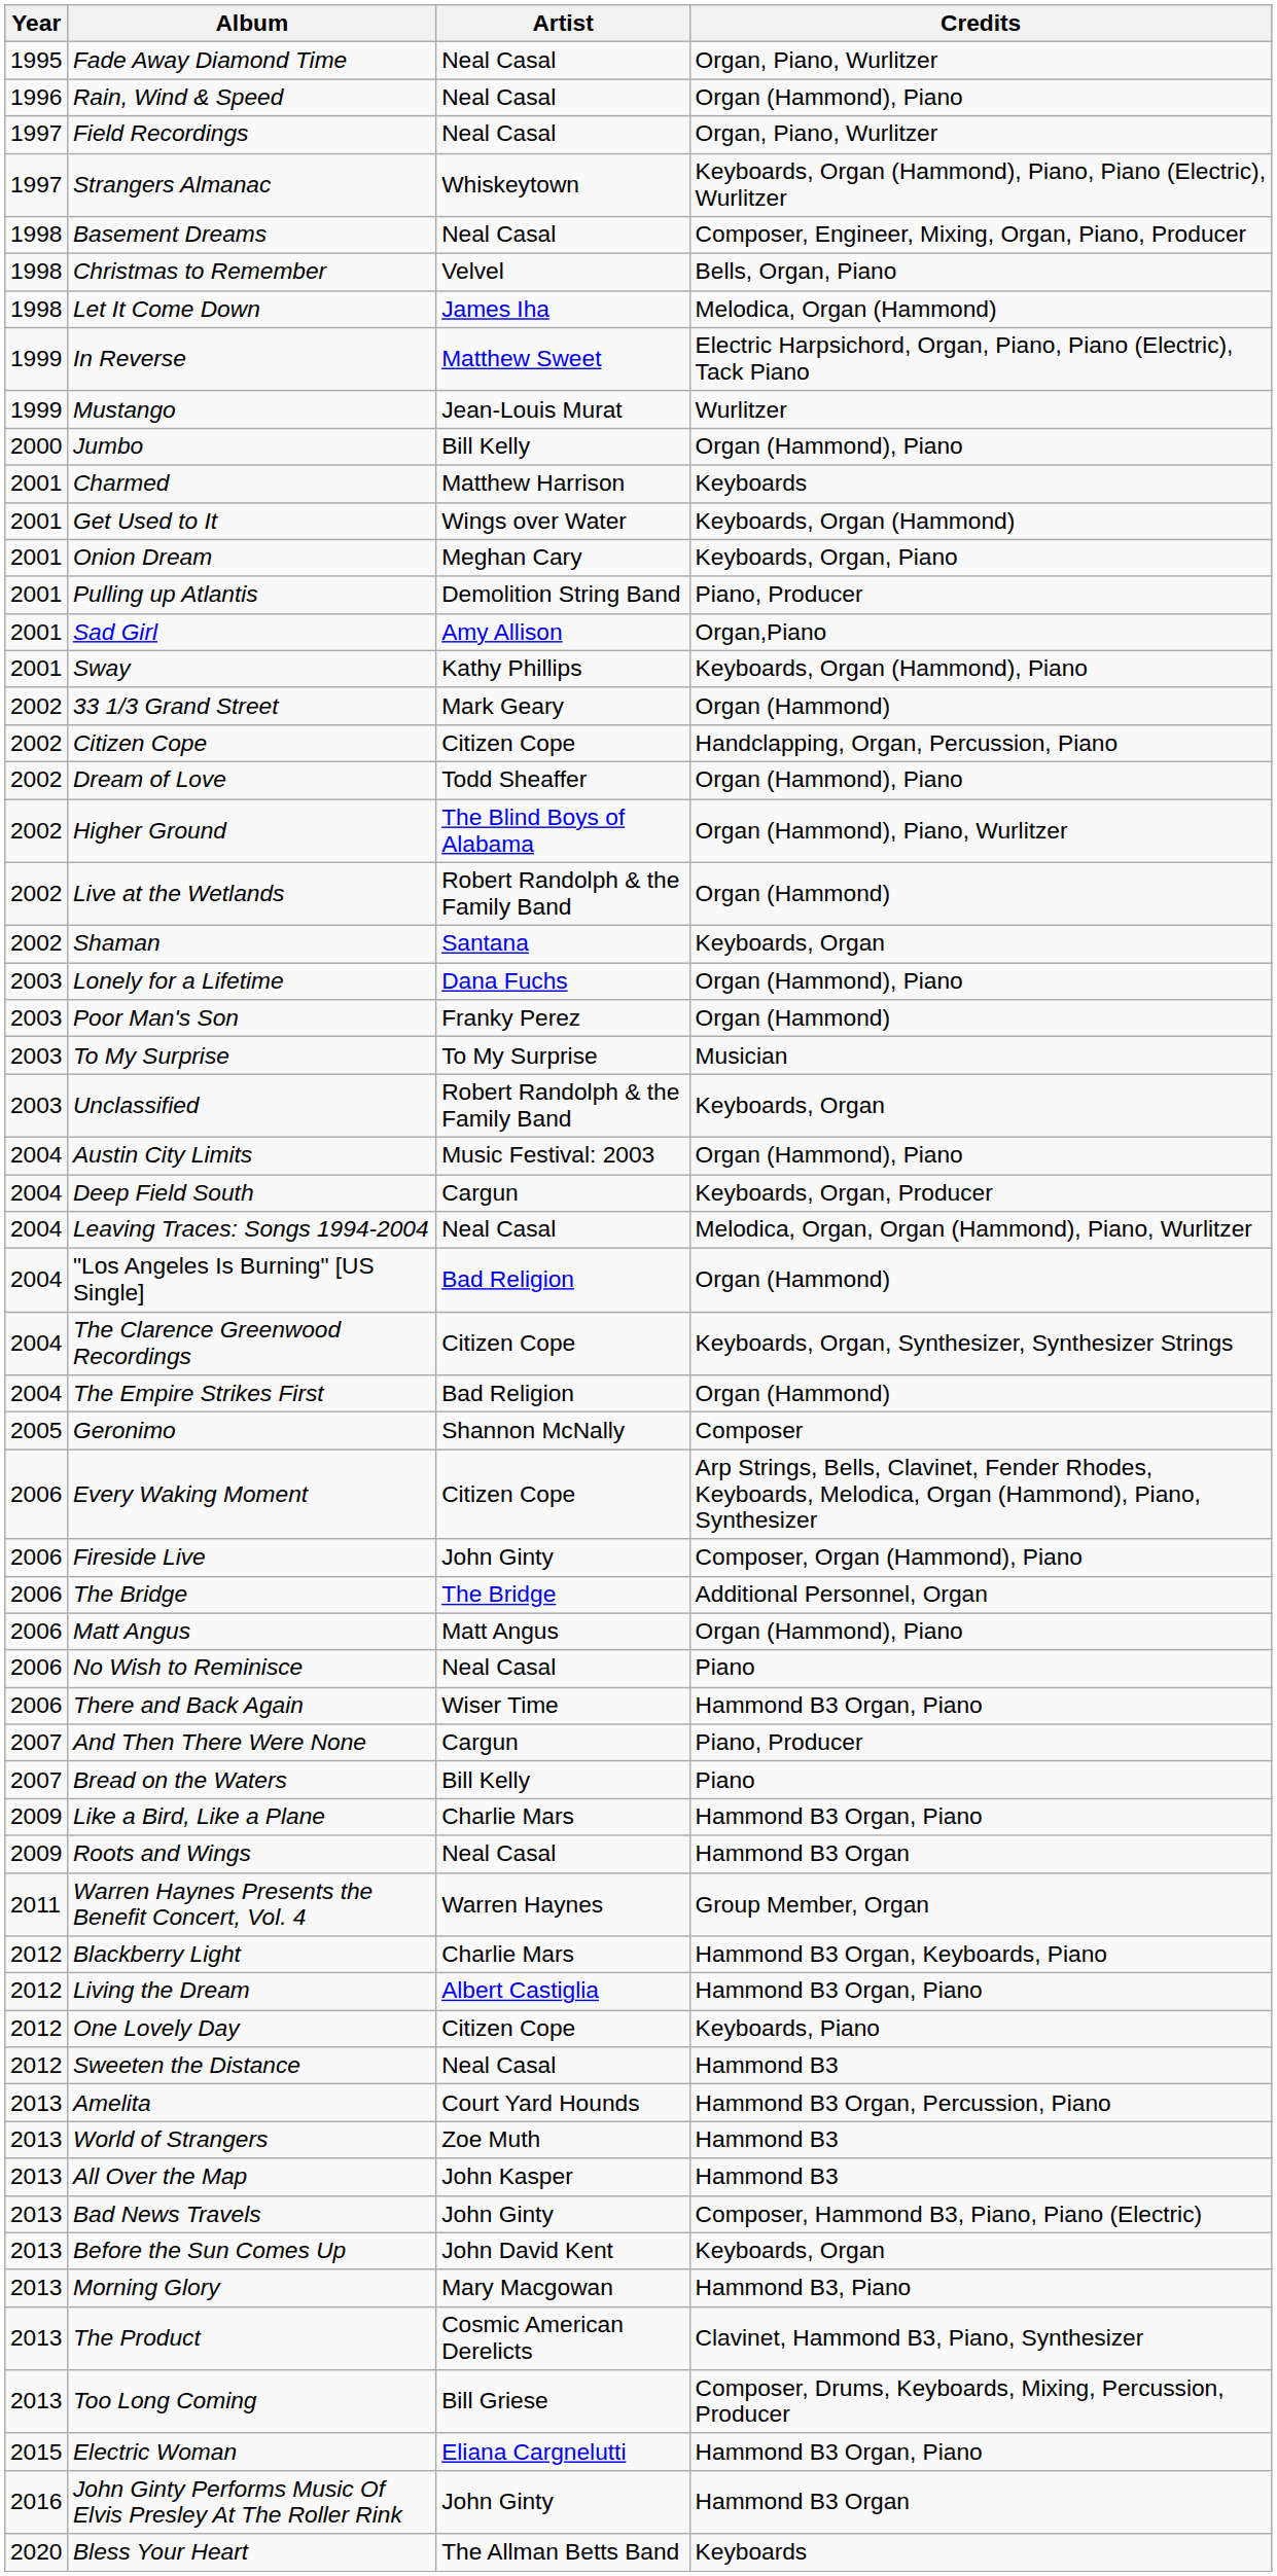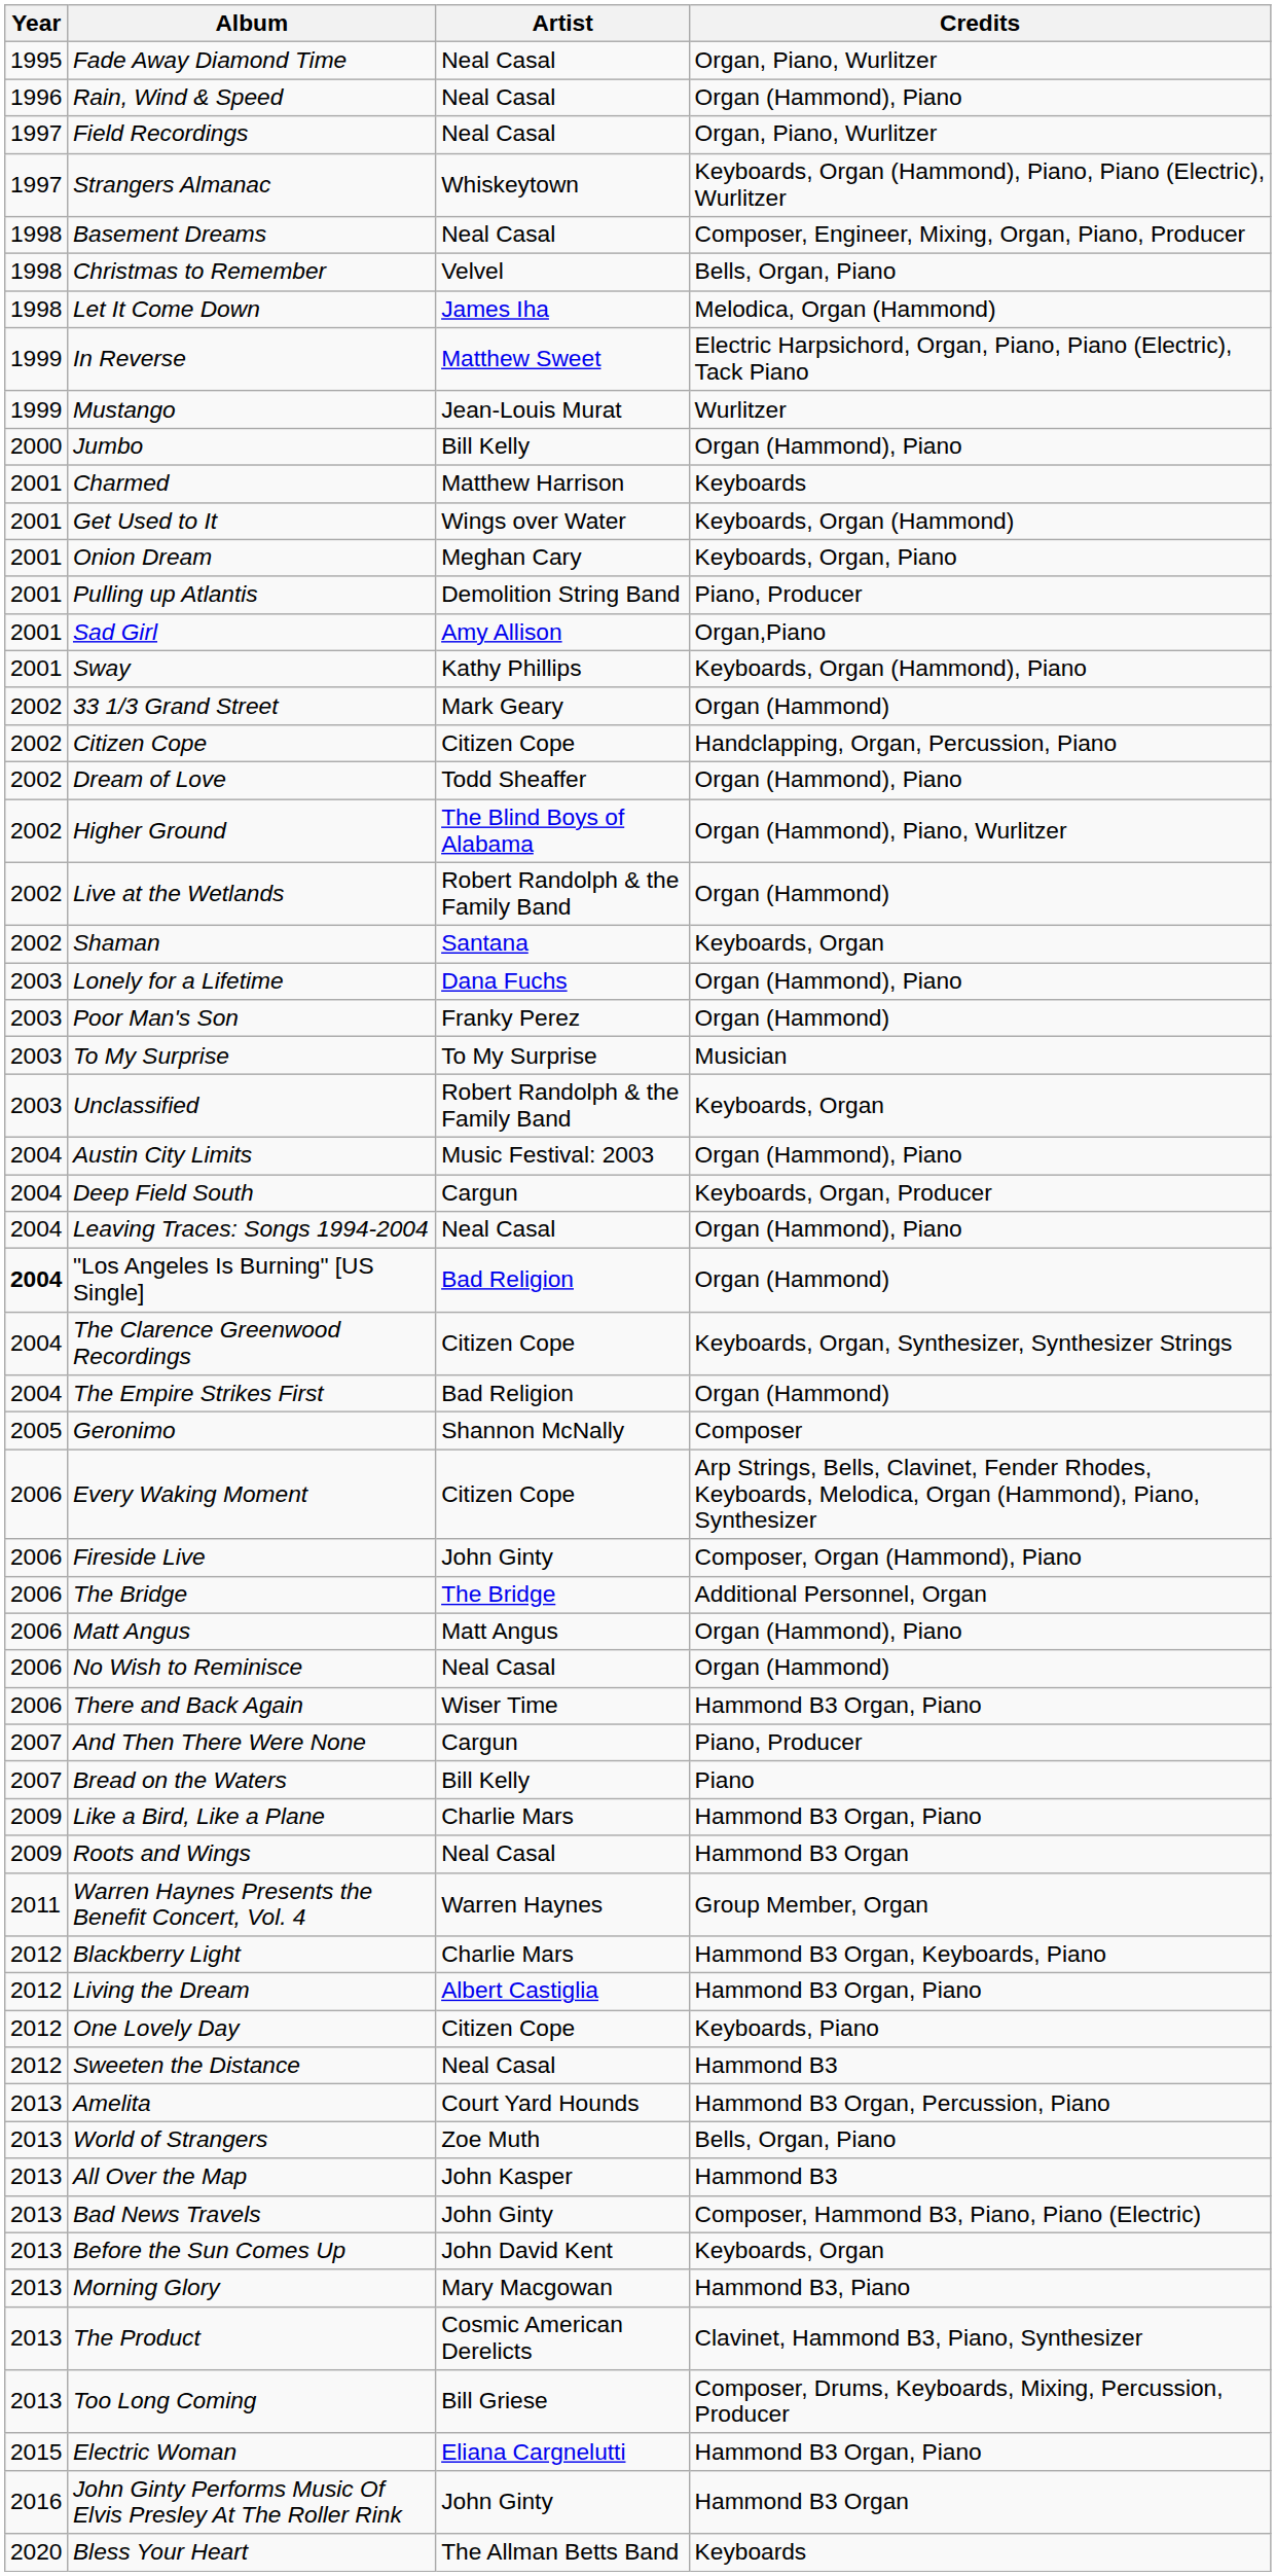 <table class="wikitable">
 <tr>
 <th>Year</th>
 <th>Album</th>
 <th>Artist</th>
 <th>Credits</th>
 </tr>
 <tr>
 <td>1995</td>
 <td><em>Fade Away Diamond Time</em></td>
 <td>Neal Casal</td>
 <td>Organ, Piano, Wurlitzer</td>
 </tr>
 <tr>
 <td>1996</td>
 <td><em>Rain, Wind & Speed</em></td>
 <td>Neal Casal</td>
 <td>Organ (Hammond), Piano</td>
 </tr>
 <tr>
 <td>1997</td>
 <td><em>Field Recordings</em></td>
 <td>Neal Casal</td>
 <td>Organ, Piano, Wurlitzer</td>
 </tr>
 <tr>
 <td>1997</td>
 <td><em>Strangers Almanac</em></td>
 <td>Whiskeytown</td>
 <td>Keyboards, Organ (Hammond), Piano, Piano (Electric), Wurlitzer</td>
 </tr>
 <tr>
 <td>1998</td>
 <td><em>Basement Dreams</em></td>
 <td>Neal Casal</td>
 <td>Composer, Engineer, Mixing, Organ, Piano, Producer</td>
 </tr>
 <tr>
 <td>1998</td>
 <td><em>Christmas to Remember</em></td>
 <td>Velvel</td>
 <td>Bells, Organ, Piano</td>
 </tr>
 <tr>
 <td>1998</td>
 <td><em>Let It Come Down</em></td>
 <td><a href='#'>James Iha</a></td>
 <td>Melodica, Organ (Hammond)</td>
 </tr>
 <tr>
 <td>1999</td>
 <td><em>In Reverse</em></td>
 <td><a href='#'>Matthew Sweet</a></td>
 <td>Electric Harpsichord, Organ, Piano, Piano (Electric), Tack Piano</td>
 </tr>
 <tr>
 <td>1999</td>
 <td><em>Mustango</em></td>
 <td>Jean-Louis Murat</td>
 <td>Wurlitzer</td>
 </tr>
 <tr>
 <td>2000</td>
 <td><em>Jumbo</em></td>
 <td>Bill Kelly</td>
 <td>Organ (Hammond), Piano</td>
 </tr>
 <tr>
 <td>2001</td>
 <td><em>Charmed</em></td>
 <td>Matthew Harrison</td>
 <td>Keyboards</td>
 </tr>
 <tr>
 <td>2001</td>
 <td><em>Get Used to It</em></td>
 <td>Wings over Water</td>
 <td>Keyboards, Organ (Hammond)</td>
 </tr>
 <tr>
 <td>2001</td>
 <td><em>Onion Dream</em></td>
 <td>Meghan Cary</td>
 <td>Keyboards, Organ, Piano</td>
 </tr>
 <tr>
 <td>2001</td>
 <td><em>Pulling up Atlantis</em></td>
 <td>Demolition String Band</td>
 <td>Piano, Producer</td>
 </tr>
 <tr>
 <td>2001</td>
 <td><em><a href='#'>Sad Girl</a></em></td>
 <td><a href='#'>Amy Allison</a></td>
 <td>Organ,Piano</td>
 </tr>
 <tr>
 <td>2001</td>
 <td><em>Sway</em></td>
 <td>Kathy Phillips</td>
 <td>Keyboards, Organ (Hammond), Piano</td>
 </tr>
 <tr>
 <td>2002</td>
 <td><em>33 1/3 Grand Street</em></td>
 <td>Mark Geary</td>
 <td>Organ (Hammond)</td>
 </tr>
 <tr>
 <td>2002</td>
 <td><em>Citizen Cope</em></td>
 <td>Citizen Cope</td>
 <td>Handclapping, Organ, Percussion, Piano</td>
 </tr>
 <tr>
 <td>2002</td>
 <td><em>Dream of Love</em></td>
 <td>Todd Sheaffer</td>
 <td>Organ (Hammond), Piano</td>
 </tr>
 <tr>
 <td>2002</td>
 <td><em>Higher Ground</em></td>
 <td><a href='#'>The Blind Boys of Alabama</a></td>
 <td>Organ (Hammond), Piano, Wurlitzer</td>
 </tr>
 <tr>
 <td>2002</td>
 <td><em>Live at the Wetlands</em></td>
 <td>Robert Randolph & the Family Band</td>
 <td>Organ (Hammond)</td>
 </tr>
 <tr>
 <td>2002</td>
 <td><em>Shaman</em></td>
 <td><a href='#'>Santana</a></td>
 <td>Keyboards, Organ</td>
 </tr>
 <tr>
 <td>2003</td>
 <td><em>Lonely for a Lifetime</em></td>
 <td><a href='#'>Dana Fuchs</a></td>
 <td>Organ (Hammond), Piano</td>
 </tr>
 <tr>
 <td>2003</td>
 <td><em>Poor Man's Son</em></td>
 <td>Franky Perez</td>
 <td>Organ (Hammond)</td>
 </tr>
 <tr>
 <td>2003</td>
 <td><em>To My Surprise</em></td>
 <td>To My Surprise</td>
 <td>Musician</td>
 </tr>
 <tr>
 <td>2003</td>
 <td><em>Unclassified</em></td>
 <td>Robert Randolph & the Family Band</td>
 <td>Keyboards, Organ</td>
 </tr>
 <tr>
 <td>2004</td>
 <td><em>Austin City Limits</em></td>
 <td>Music Festival: 2003</td>
 <td>Organ (Hammond), Piano</td>
 </tr>
 <tr>
 <td>2004</td>
 <td><em>Deep Field South</em></td>
 <td>Cargun</td>
 <td>Keyboards, Organ, Producer</td>
 </tr>
 <tr>
 <td>2004</td>
 <td><em>Leaving Traces: Songs 1994-2004</em></td>
 <td>Neal Casal</td>
-<td>Melodica, Organ, Organ (Hammond), Piano, Wurlitzer</td>
+<td>Organ (Hammond), Piano</td>
 </tr>
 <tr>
-<td>2004</td>
+<td><strong>2004</strong></td>
 <td>"Los Angeles Is Burning" [US Single]</td>
 <td><a href='#'>Bad Religion</a></td>
 <td>Organ (Hammond)</td>
 </tr>
 <tr>
 <td>2004</td>
 <td><em>The Clarence Greenwood Recordings</em></td>
 <td>Citizen Cope</td>
 <td>Keyboards, Organ, Synthesizer, Synthesizer Strings</td>
 </tr>
 <tr>
 <td>2004</td>
 <td><em>The Empire Strikes First</em></td>
 <td>Bad Religion</td>
 <td>Organ (Hammond)</td>
 </tr>
 <tr>
 <td>2005</td>
 <td><em>Geronimo</em></td>
 <td>Shannon McNally</td>
 <td>Composer</td>
 </tr>
 <tr>
 <td>2006</td>
 <td><em>Every Waking Moment</em></td>
 <td>Citizen Cope</td>
 <td>Arp Strings, Bells, Clavinet, Fender Rhodes, Keyboards, Melodica, Organ (Hammond), Piano, Synthesizer</td>
 </tr>
 <tr>
 <td>2006</td>
 <td><em>Fireside Live</em></td>
 <td>John Ginty</td>
 <td>Composer, Organ (Hammond), Piano</td>
 </tr>
 <tr>
 <td>2006</td>
 <td><em>The Bridge</em></td>
 <td><a href='#'>The Bridge</a></td>
 <td>Additional Personnel, Organ</td>
 </tr>
 <tr>
 <td>2006</td>
 <td><em>Matt Angus</em></td>
 <td>Matt Angus</td>
 <td>Organ (Hammond), Piano</td>
 </tr>
 <tr>
 <td>2006</td>
 <td><em>No Wish to Reminisce</em></td>
 <td>Neal Casal</td>
-<td>Piano</td>
+<td>Organ (Hammond)</td>
 </tr>
 <tr>
 <td>2006</td>
 <td><em>There and Back Again</em></td>
 <td>Wiser Time</td>
 <td>Hammond B3 Organ, Piano</td>
 </tr>
 <tr>
 <td>2007</td>
 <td><em>And Then There Were None</em></td>
 <td>Cargun</td>
 <td>Piano, Producer</td>
 </tr>
 <tr>
 <td>2007</td>
 <td><em>Bread on the Waters</em></td>
 <td>Bill Kelly</td>
 <td>Piano</td>
 </tr>
 <tr>
 <td>2009</td>
 <td><em>Like a Bird, Like a Plane</em></td>
 <td>Charlie Mars</td>
 <td>Hammond B3 Organ, Piano</td>
 </tr>
 <tr>
 <td>2009</td>
 <td><em>Roots and Wings</em></td>
 <td>Neal Casal</td>
 <td>Hammond B3 Organ</td>
 </tr>
 <tr>
 <td>2011</td>
 <td><em>Warren Haynes Presents the Benefit Concert, Vol. 4</em></td>
 <td>Warren Haynes</td>
 <td>Group Member, Organ</td>
 </tr>
 <tr>
 <td>2012</td>
 <td><em>Blackberry Light</em></td>
 <td>Charlie Mars</td>
 <td>Hammond B3 Organ, Keyboards, Piano</td>
 </tr>
 <tr>
 <td>2012</td>
 <td><em>Living the Dream</em></td>
 <td><a href='#'>Albert Castiglia</a></td>
 <td>Hammond B3 Organ, Piano</td>
 </tr>
 <tr>
 <td>2012</td>
 <td><em>One Lovely Day</em></td>
 <td>Citizen Cope</td>
 <td>Keyboards, Piano</td>
 </tr>
 <tr>
 <td>2012</td>
 <td><em>Sweeten the Distance</em></td>
 <td>Neal Casal</td>
 <td>Hammond B3</td>
 </tr>
 <tr>
 <td>2013</td>
 <td><em>Amelita</em></td>
 <td>Court Yard Hounds</td>
 <td>Hammond B3 Organ, Percussion, Piano</td>
 </tr>
 <tr>
 <td>2013</td>
 <td><em>World of Strangers</em></td>
 <td>Zoe Muth</td>
-<td>Hammond B3</td>
+<td>Bells, Organ, Piano</td>
 </tr>
 <tr>
 <td>2013</td>
 <td><em>All Over the Map</em></td>
 <td>John Kasper</td>
 <td>Hammond B3</td>
 </tr>
 <tr>
 <td>2013</td>
 <td><em>Bad News Travels</em></td>
 <td>John Ginty</td>
 <td>Composer, Hammond B3, Piano, Piano (Electric)</td>
 </tr>
 <tr>
 <td>2013</td>
 <td><em>Before the Sun Comes Up</em></td>
 <td>John David Kent</td>
 <td>Keyboards, Organ</td>
 </tr>
 <tr>
 <td>2013</td>
 <td><em>Morning Glory</em></td>
 <td>Mary Macgowan</td>
 <td>Hammond B3, Piano</td>
 </tr>
 <tr>
 <td>2013</td>
 <td><em>The Product</em></td>
 <td>Cosmic American Derelicts</td>
 <td>Clavinet, Hammond B3, Piano, Synthesizer</td>
 </tr>
 <tr>
 <td>2013</td>
 <td><em>Too Long Coming</em></td>
 <td>Bill Griese</td>
 <td>Composer, Drums, Keyboards, Mixing, Percussion, Producer</td>
 </tr>
 <tr>
 <td>2015</td>
 <td><em>Electric Woman</em></td>
 <td><a href='#'>Eliana Cargnelutti</a></td>
 <td>Hammond B3 Organ, Piano</td>
 </tr>
 <tr>
 <td>2016</td>
 <td><em>John Ginty Performs Music Of Elvis Presley At The Roller Rink</em></td>
 <td>John Ginty</td>
 <td>Hammond B3 Organ</td>
 </tr>
 <tr>
 <td>2020</td>
 <td><em>Bless Your Heart</em></td>
 <td>The Allman Betts Band</td>
 <td>Keyboards</td>
 </tr>
 </table>
